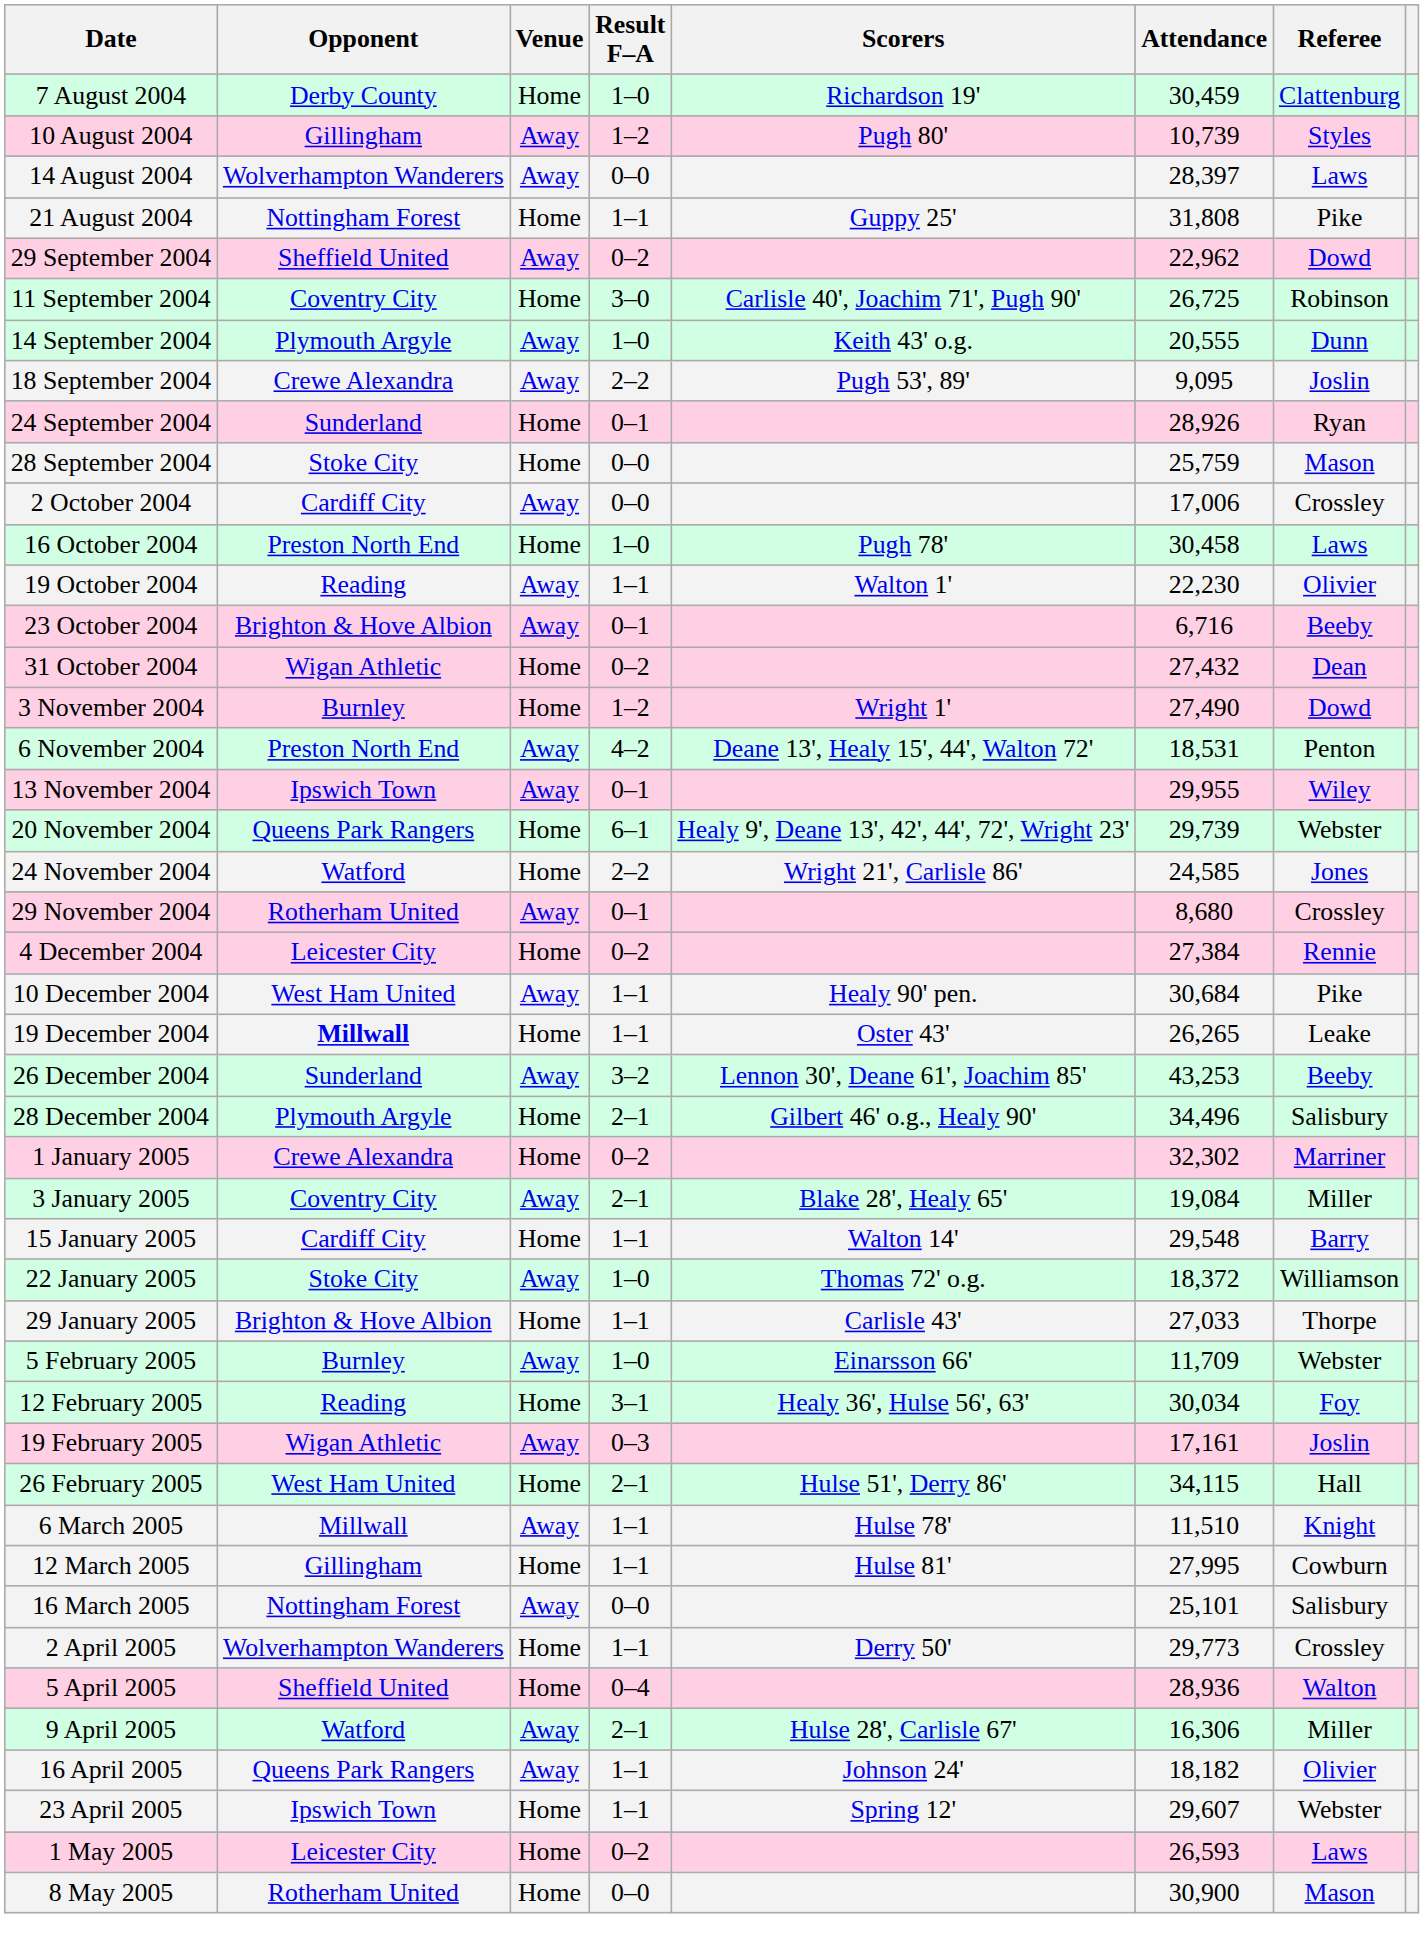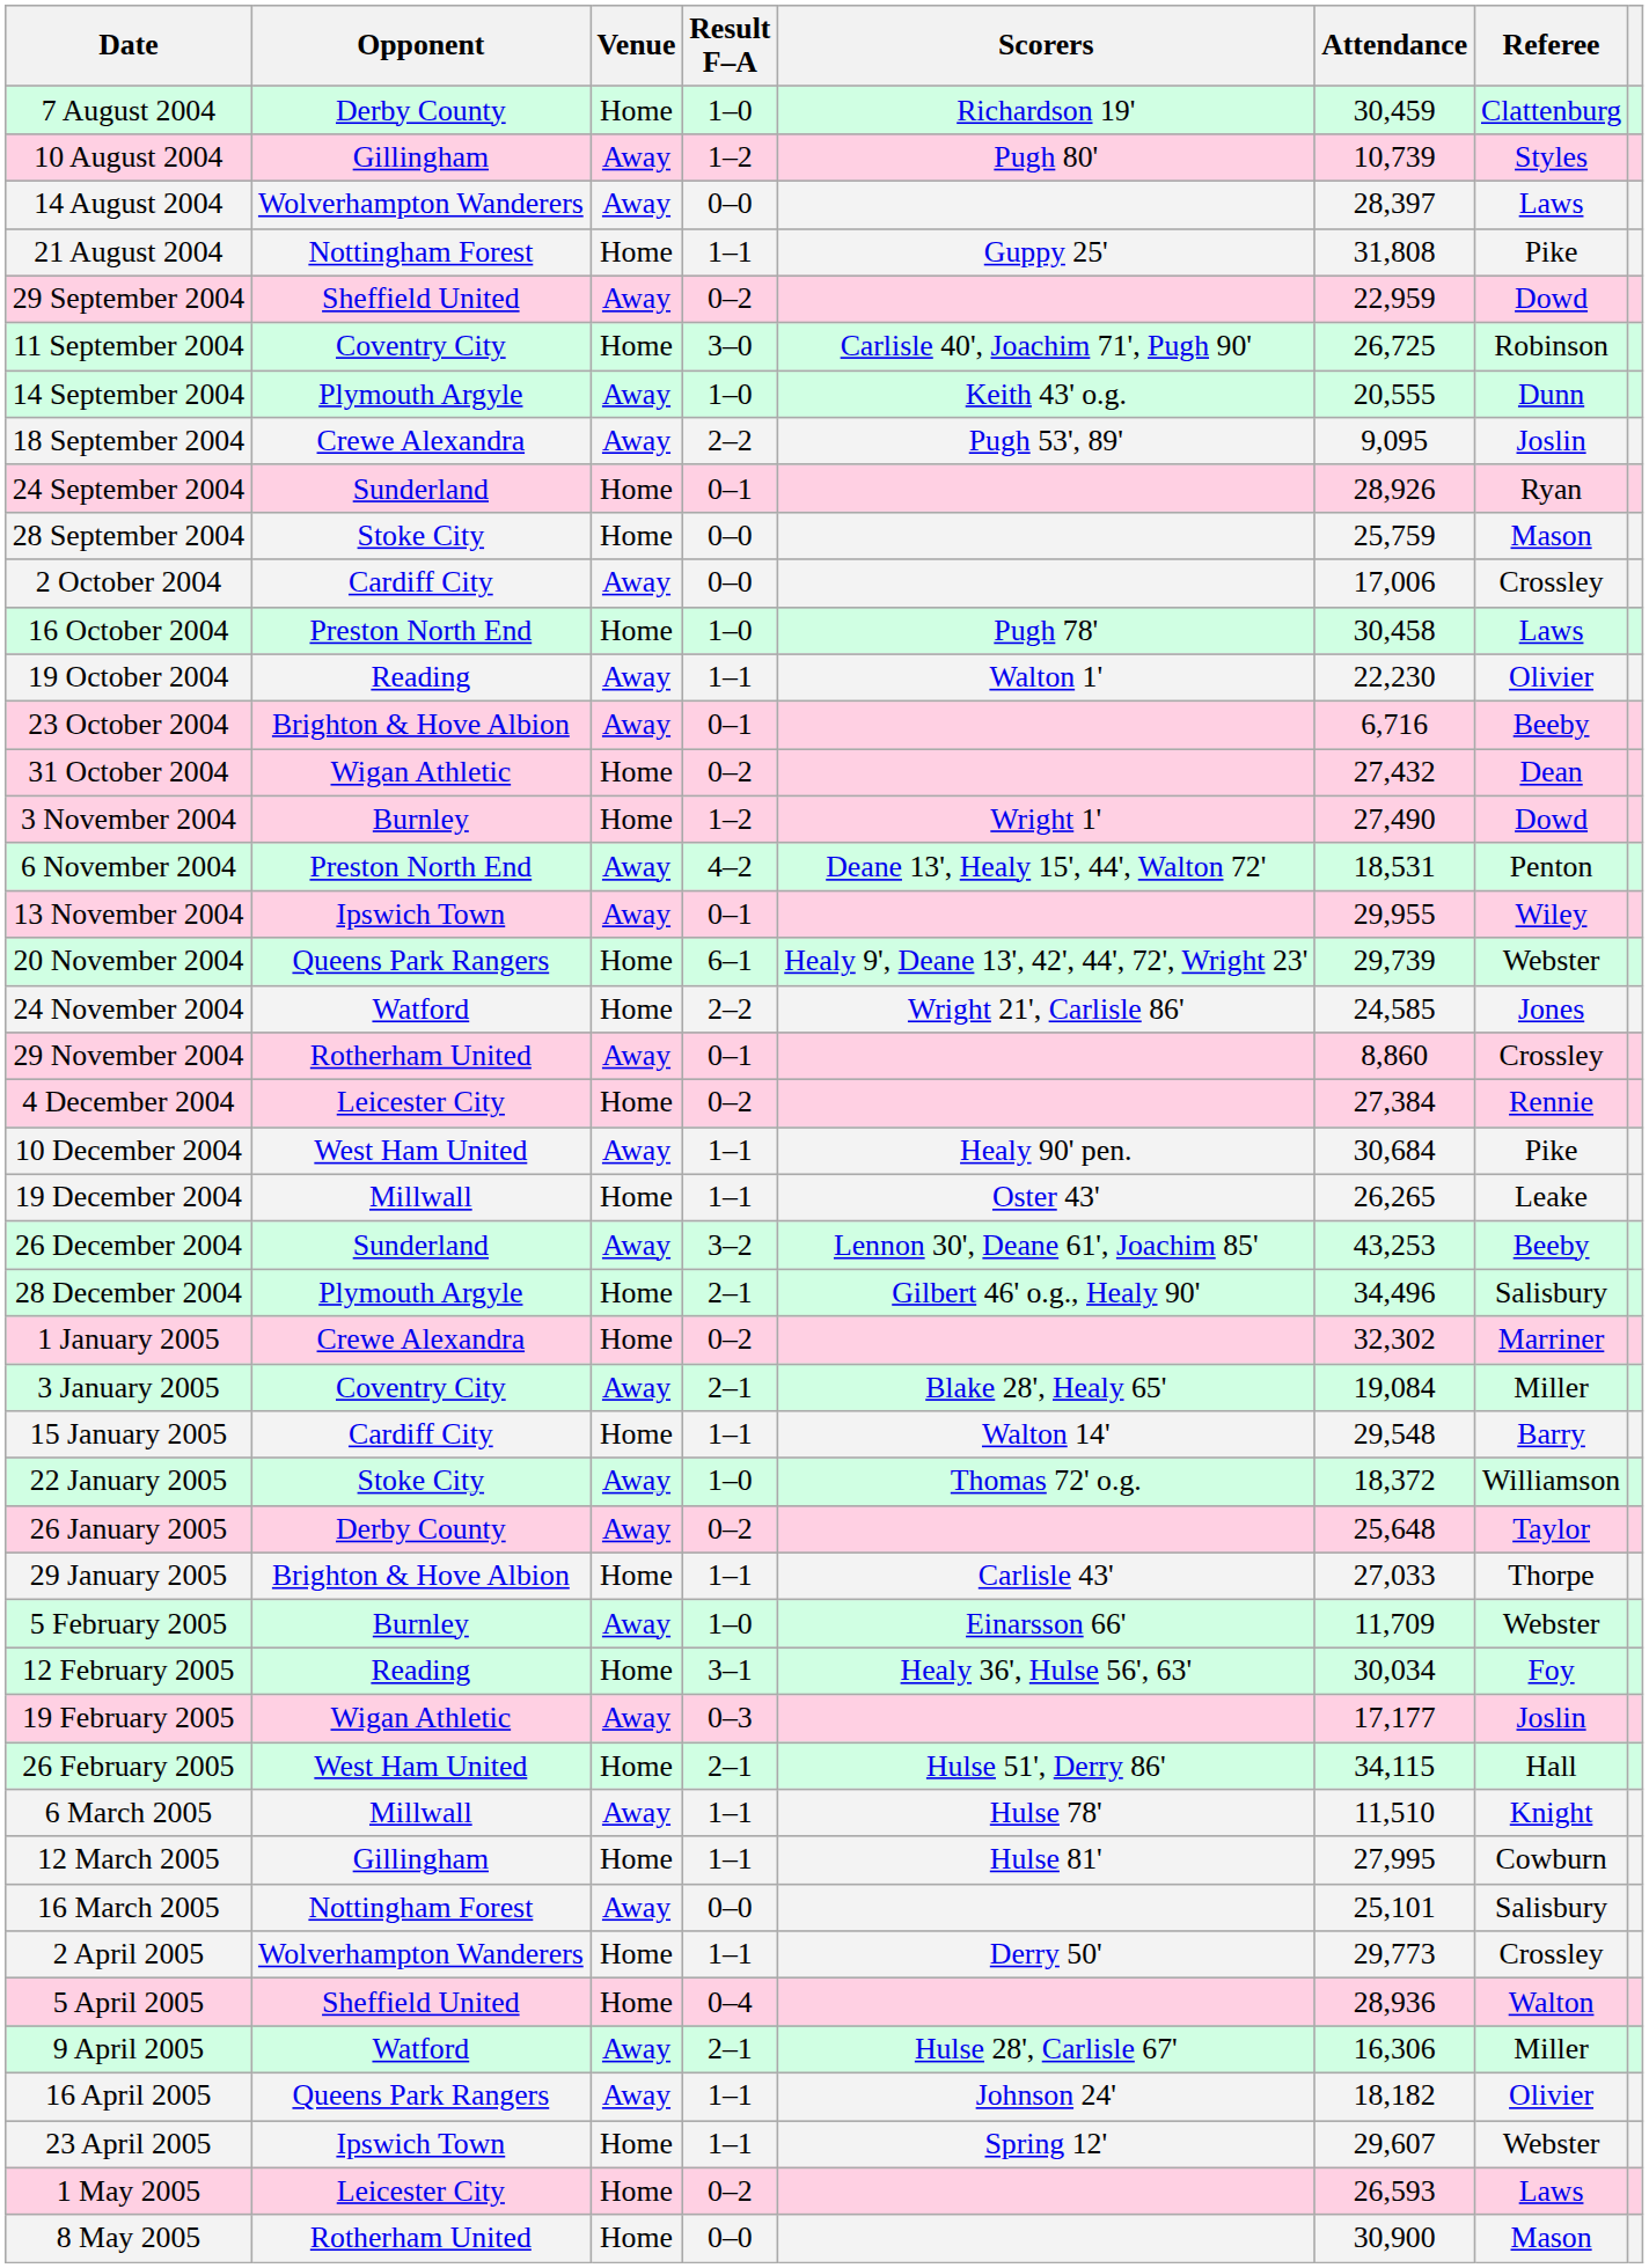 <table class="wikitable sortable" style="text-align:center">
 <tr>
 <th>Date</th>
 <th>Opponent</th>
 <th>Venue</th>
 <th>Result<br>F–A</th>
 <th class="unsortable">Scorers</th>
 <th>Attendance</th>
 <th class="unsortable">Referee</th>
 <th class="unsortable"></th>
 </tr>
 <tr bgcolor="#d0ffe3">
 <td>7 August 2004</td>
 <td><a href='#'>Derby County</a></td>
 <td>Home</td>
 <td>1–0</td>
 <td><a href='#'>Richardson</a> 19'</td>
 <td>30,459</td>
 <td><a href='#'>Clattenburg</a></td>
 <td></td>
 </tr>
 <tr bgcolor="#ffd0e3">
 <td>10 August 2004</td>
 <td><a href='#'>Gillingham</a></td>
 <td><a href='#'>Away</a></td>
 <td>1–2</td>
 <td><a href='#'>Pugh</a> 80'</td>
 <td>10,739</td>
 <td><a href='#'>Styles</a></td>
 <td></td>
 </tr>
 <tr bgcolor="#f3f3f3">
 <td>14 August 2004</td>
 <td><a href='#'>Wolverhampton Wanderers</a></td>
 <td><a href='#'>Away</a></td>
 <td>0–0</td>
 <td></td>
 <td>28,397</td>
 <td><a href='#'>Laws</a></td>
 <td></td>
 </tr>
 <tr bgcolor="#f3f3f3">
 <td>21 August 2004</td>
 <td><a href='#'>Nottingham Forest</a></td>
 <td>Home</td>
 <td>1–1</td>
 <td><a href='#'>Guppy</a> 25'</td>
 <td>31,808</td>
 <td>Pike</td>
 <td></td>
 </tr>
 <tr bgcolor="#ffd0e3">
 <td>29 September 2004</td>
 <td><a href='#'>Sheffield United</a></td>
 <td><a href='#'>Away</a></td>
 <td>0–2</td>
 <td></td>
-<td>22,962</td>
+<td>22,959</td>
 <td><a href='#'>Dowd</a></td>
 <td></td>
 </tr>
 <tr bgcolor="#d0ffe3">
 <td>11 September 2004</td>
 <td><a href='#'>Coventry City</a></td>
 <td>Home</td>
 <td>3–0</td>
 <td><a href='#'>Carlisle</a> 40', <a href='#'>Joachim</a> 71', <a href='#'>Pugh</a> 90'</td>
 <td>26,725</td>
 <td>Robinson</td>
 <td></td>
 </tr>
 <tr bgcolor="#d0ffe3">
 <td>14 September 2004</td>
 <td><a href='#'>Plymouth Argyle</a></td>
 <td><a href='#'>Away</a></td>
 <td>1–0</td>
 <td><a href='#'>Keith</a> 43' o.g.</td>
 <td>20,555</td>
 <td><a href='#'>Dunn</a></td>
 <td></td>
 </tr>
 <tr bgcolor="#f3f3f3">
 <td>18 September 2004</td>
 <td><a href='#'>Crewe Alexandra</a></td>
 <td><a href='#'>Away</a></td>
 <td>2–2</td>
 <td><a href='#'>Pugh</a> 53', 89'</td>
 <td>9,095</td>
 <td><a href='#'>Joslin</a></td>
 <td></td>
 </tr>
 <tr bgcolor="#ffd0e3">
 <td>24 September 2004</td>
 <td><a href='#'>Sunderland</a></td>
 <td>Home</td>
 <td>0–1</td>
 <td></td>
 <td>28,926</td>
 <td>Ryan</td>
 <td></td>
 </tr>
 <tr bgcolor="#f3f3f3">
 <td>28 September 2004</td>
 <td><a href='#'>Stoke City</a></td>
 <td>Home</td>
 <td>0–0</td>
 <td></td>
 <td>25,759</td>
 <td><a href='#'>Mason</a></td>
 <td></td>
 </tr>
 <tr bgcolor="#f3f3f3">
 <td>2 October 2004</td>
 <td><a href='#'>Cardiff City</a></td>
 <td><a href='#'>Away</a></td>
 <td>0–0</td>
 <td></td>
 <td>17,006</td>
 <td>Crossley</td>
 <td></td>
 </tr>
 <tr bgcolor="#d0ffe3">
 <td>16 October 2004</td>
 <td><a href='#'>Preston North End</a></td>
 <td>Home</td>
 <td>1–0</td>
 <td><a href='#'>Pugh</a> 78'</td>
 <td>30,458</td>
 <td><a href='#'>Laws</a></td>
 <td></td>
 </tr>
 <tr bgcolor="#f3f3f3">
 <td>19 October 2004</td>
 <td><a href='#'>Reading</a></td>
 <td><a href='#'>Away</a></td>
 <td>1–1</td>
 <td><a href='#'>Walton</a> 1'</td>
 <td>22,230</td>
 <td><a href='#'>Olivier</a></td>
 <td></td>
 </tr>
 <tr bgcolor="#ffd0e3">
 <td>23 October 2004</td>
 <td><a href='#'>Brighton & Hove Albion</a></td>
 <td><a href='#'>Away</a></td>
 <td>0–1</td>
 <td></td>
 <td>6,716</td>
 <td><a href='#'>Beeby</a></td>
 <td></td>
 </tr>
 <tr bgcolor="#ffd0e3">
 <td>31 October 2004</td>
 <td><a href='#'>Wigan Athletic</a></td>
 <td>Home</td>
 <td>0–2</td>
 <td></td>
 <td>27,432</td>
 <td><a href='#'>Dean</a></td>
 <td></td>
 </tr>
 <tr bgcolor="#ffd0e3">
 <td>3 November 2004</td>
 <td><a href='#'>Burnley</a></td>
 <td>Home</td>
 <td>1–2</td>
 <td><a href='#'>Wright</a> 1'</td>
 <td>27,490</td>
 <td><a href='#'>Dowd</a></td>
 <td></td>
 </tr>
 <tr bgcolor="#d0ffe3">
 <td>6 November 2004</td>
 <td><a href='#'>Preston North End</a></td>
 <td><a href='#'>Away</a></td>
 <td>4–2</td>
 <td><a href='#'>Deane</a> 13', <a href='#'>Healy</a> 15', 44', <a href='#'>Walton</a> 72'</td>
 <td>18,531</td>
 <td>Penton</td>
 <td></td>
 </tr>
 <tr bgcolor="#ffd0e3">
 <td>13 November 2004</td>
 <td><a href='#'>Ipswich Town</a></td>
 <td><a href='#'>Away</a></td>
 <td>0–1</td>
 <td></td>
 <td>29,955</td>
 <td><a href='#'>Wiley</a></td>
 <td></td>
 </tr>
 <tr bgcolor="#d0ffe3">
 <td>20 November 2004</td>
 <td><a href='#'>Queens Park Rangers</a></td>
 <td>Home</td>
 <td>6–1</td>
 <td><a href='#'>Healy</a> 9', <a href='#'>Deane</a> 13', 42', 44', 72', <a href='#'>Wright</a> 23'</td>
 <td>29,739</td>
 <td>Webster</td>
 <td></td>
 </tr>
 <tr bgcolor="#f3f3f3">
 <td>24 November 2004</td>
 <td><a href='#'>Watford</a></td>
 <td>Home</td>
 <td>2–2</td>
 <td><a href='#'>Wright</a> 21', <a href='#'>Carlisle</a> 86'</td>
 <td>24,585</td>
 <td><a href='#'>Jones</a></td>
 <td></td>
 </tr>
 <tr bgcolor="#ffd0e3">
 <td>29 November 2004</td>
 <td><a href='#'>Rotherham United</a></td>
 <td><a href='#'>Away</a></td>
 <td>0–1</td>
 <td></td>
-<td>8,680</td>
+<td>8,860</td>
 <td>Crossley</td>
 <td></td>
 </tr>
 <tr bgcolor="#ffd0e3">
 <td>4 December 2004</td>
 <td><a href='#'>Leicester City</a></td>
 <td>Home</td>
 <td>0–2</td>
 <td></td>
 <td>27,384</td>
 <td><a href='#'>Rennie</a></td>
 <td></td>
 </tr>
 <tr bgcolor="#f3f3f3">
 <td>10 December 2004</td>
 <td><a href='#'>West Ham United</a></td>
 <td><a href='#'>Away</a></td>
 <td>1–1</td>
 <td><a href='#'>Healy</a> 90' pen.</td>
 <td>30,684</td>
 <td>Pike</td>
 <td></td>
 </tr>
 <tr bgcolor="#f3f3f3">
 <td>19 December 2004</td>
-<td><strong><a href='#'>Millwall</a></strong></td>
+<td><a href='#'>Millwall</a></td>
 <td>Home</td>
 <td>1–1</td>
 <td><a href='#'>Oster</a> 43'</td>
 <td>26,265</td>
 <td>Leake</td>
 <td></td>
 </tr>
 <tr bgcolor="#d0ffe3">
 <td>26 December 2004</td>
 <td><a href='#'>Sunderland</a></td>
 <td><a href='#'>Away</a></td>
 <td>3–2</td>
 <td><a href='#'>Lennon</a> 30', <a href='#'>Deane</a> 61', <a href='#'>Joachim</a> 85'</td>
 <td>43,253</td>
 <td><a href='#'>Beeby</a></td>
 <td></td>
 </tr>
 <tr bgcolor="#d0ffe3">
 <td>28 December 2004</td>
 <td><a href='#'>Plymouth Argyle</a></td>
 <td>Home</td>
 <td>2–1</td>
 <td><a href='#'>Gilbert</a> 46' o.g., <a href='#'>Healy</a> 90'</td>
 <td>34,496</td>
 <td>Salisbury</td>
 <td></td>
 </tr>
 <tr bgcolor="#ffd0e3">
 <td>1 January 2005</td>
 <td><a href='#'>Crewe Alexandra</a></td>
 <td>Home</td>
 <td>0–2</td>
 <td></td>
 <td>32,302</td>
 <td><a href='#'>Marriner</a></td>
 <td></td>
 </tr>
 <tr bgcolor="#d0ffe3">
 <td>3 January 2005</td>
 <td><a href='#'>Coventry City</a></td>
 <td><a href='#'>Away</a></td>
 <td>2–1</td>
 <td><a href='#'>Blake</a> 28', <a href='#'>Healy</a> 65'</td>
 <td>19,084</td>
 <td>Miller</td>
 <td></td>
 </tr>
 <tr bgcolor="#f3f3f3">
 <td>15 January 2005</td>
 <td><a href='#'>Cardiff City</a></td>
 <td>Home</td>
 <td>1–1</td>
 <td><a href='#'>Walton</a> 14'</td>
 <td>29,548</td>
 <td><a href='#'>Barry</a></td>
 <td></td>
 </tr>
 <tr bgcolor="#d0ffe3">
 <td>22 January 2005</td>
 <td><a href='#'>Stoke City</a></td>
 <td><a href='#'>Away</a></td>
 <td>1–0</td>
 <td><a href='#'>Thomas</a> 72' o.g.</td>
 <td>18,372</td>
 <td>Williamson</td>
 <td></td>
 </tr>
+<tr bgcolor="#ffd0e3">
+<td>26 January 2005</td>
+<td><a href='#'>Derby County</a></td>
+<td><a href='#'>Away</a></td>
+<td>0–2</td>
+<td></td>
+<td>25,648</td>
+<td><a href='#'>Taylor</a></td>
+<td></td>
+</tr>
 <tr bgcolor="#f3f3f3">
 <td>29 January 2005</td>
 <td><a href='#'>Brighton & Hove Albion</a></td>
 <td>Home</td>
 <td>1–1</td>
 <td><a href='#'>Carlisle</a> 43'</td>
 <td>27,033</td>
 <td>Thorpe</td>
 <td></td>
 </tr>
 <tr bgcolor="#d0ffe3">
 <td>5 February 2005</td>
 <td><a href='#'>Burnley</a></td>
 <td><a href='#'>Away</a></td>
 <td>1–0</td>
 <td><a href='#'>Einarsson</a> 66'</td>
 <td>11,709</td>
 <td>Webster</td>
 <td></td>
 </tr>
 <tr bgcolor="#d0ffe3">
 <td>12 February 2005</td>
 <td><a href='#'>Reading</a></td>
 <td>Home</td>
 <td>3–1</td>
 <td><a href='#'>Healy</a> 36', <a href='#'>Hulse</a> 56', 63'</td>
 <td>30,034</td>
 <td><a href='#'>Foy</a></td>
 <td></td>
 </tr>
 <tr bgcolor="#ffd0e3">
 <td>19 February 2005</td>
 <td><a href='#'>Wigan Athletic</a></td>
 <td><a href='#'>Away</a></td>
 <td>0–3</td>
 <td></td>
-<td>17,161</td>
+<td>17,177</td>
 <td><a href='#'>Joslin</a></td>
 <td></td>
 </tr>
 <tr bgcolor="#d0ffe3">
 <td>26 February 2005</td>
 <td><a href='#'>West Ham United</a></td>
 <td>Home</td>
 <td>2–1</td>
 <td><a href='#'>Hulse</a> 51', <a href='#'>Derry</a> 86'</td>
 <td>34,115</td>
 <td>Hall</td>
 <td></td>
 </tr>
 <tr bgcolor="#f3f3f3">
 <td>6 March 2005</td>
 <td><a href='#'>Millwall</a></td>
 <td><a href='#'>Away</a></td>
 <td>1–1</td>
 <td><a href='#'>Hulse</a> 78'</td>
 <td>11,510</td>
 <td><a href='#'>Knight</a></td>
 <td></td>
 </tr>
 <tr bgcolor="#f3f3f3">
 <td>12 March 2005</td>
 <td><a href='#'>Gillingham</a></td>
 <td>Home</td>
 <td>1–1</td>
 <td><a href='#'>Hulse</a> 81'</td>
 <td>27,995</td>
 <td>Cowburn</td>
 <td></td>
 </tr>
 <tr bgcolor="#f3f3f3">
 <td>16 March 2005</td>
 <td><a href='#'>Nottingham Forest</a></td>
 <td><a href='#'>Away</a></td>
 <td>0–0</td>
 <td></td>
 <td>25,101</td>
 <td>Salisbury</td>
 <td></td>
 </tr>
 <tr bgcolor="#f3f3f3">
 <td>2 April 2005</td>
 <td><a href='#'>Wolverhampton Wanderers</a></td>
 <td>Home</td>
 <td>1–1</td>
 <td><a href='#'>Derry</a> 50'</td>
 <td>29,773</td>
 <td>Crossley</td>
 <td></td>
 </tr>
 <tr bgcolor="#ffd0e3">
 <td>5 April 2005</td>
 <td><a href='#'>Sheffield United</a></td>
 <td>Home</td>
 <td>0–4</td>
 <td></td>
 <td>28,936</td>
 <td><a href='#'>Walton</a></td>
 <td></td>
 </tr>
 <tr bgcolor="#d0ffe3">
 <td>9 April 2005</td>
 <td><a href='#'>Watford</a></td>
 <td><a href='#'>Away</a></td>
 <td>2–1</td>
 <td><a href='#'>Hulse</a> 28', <a href='#'>Carlisle</a> 67'</td>
 <td>16,306</td>
 <td>Miller</td>
 <td></td>
 </tr>
 <tr bgcolor="#f3f3f3">
 <td>16 April 2005</td>
 <td><a href='#'>Queens Park Rangers</a></td>
 <td><a href='#'>Away</a></td>
 <td>1–1</td>
 <td><a href='#'>Johnson</a> 24'</td>
 <td>18,182</td>
 <td><a href='#'>Olivier</a></td>
 <td></td>
 </tr>
 <tr bgcolor="#f3f3f3">
 <td>23 April 2005</td>
 <td><a href='#'>Ipswich Town</a></td>
 <td>Home</td>
 <td>1–1</td>
 <td><a href='#'>Spring</a> 12'</td>
 <td>29,607</td>
 <td>Webster</td>
 <td></td>
 </tr>
 <tr bgcolor="#ffd0e3">
 <td>1 May 2005</td>
 <td><a href='#'>Leicester City</a></td>
 <td>Home</td>
 <td>0–2</td>
 <td></td>
 <td>26,593</td>
 <td><a href='#'>Laws</a></td>
 <td></td>
 </tr>
 <tr bgcolor="#f3f3f3">
 <td>8 May 2005</td>
 <td><a href='#'>Rotherham United</a></td>
 <td>Home</td>
 <td>0–0</td>
 <td></td>
 <td>30,900</td>
 <td><a href='#'>Mason</a></td>
 <td></td>
 </tr>
 </table>
